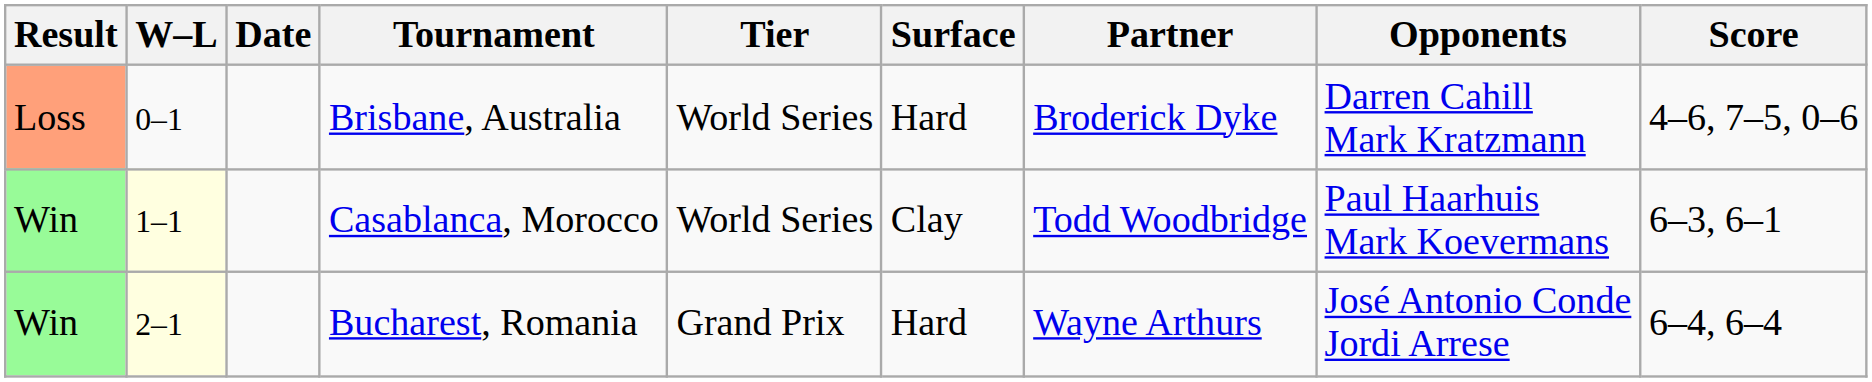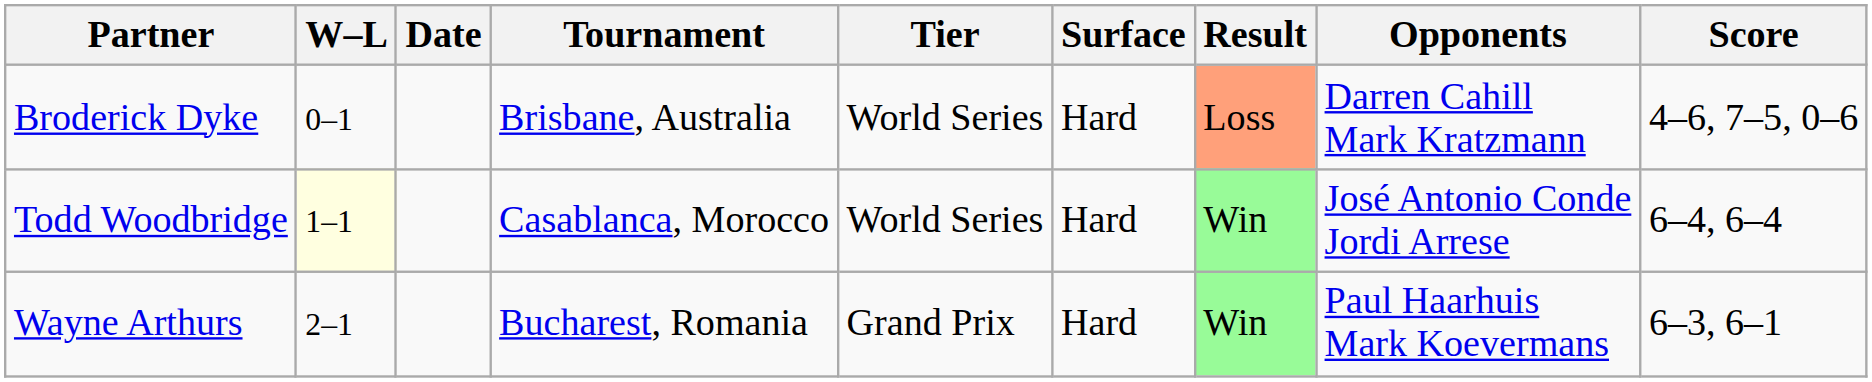 <table class="sortable wikitable">
 <tr>
-<th>Result</th>
+<th>Partner</th>
 <th class="unsortable">W–L</th>
 <th>Date</th>
 <th>Tournament</th>
 <th>Tier</th>
 <th>Surface</th>
-<th>Partner</th>
+<th>Result</th>
 <th>Opponents</th>
 <th class="unsortable">Score</th>
 </tr>
 <tr>
-<td bgcolor=FFA07A>Loss</td>
+<td> <a href='#'>Broderick Dyke</a></td>
 <td><small>0–1</small></td>
 <td><a href='#'></a></td>
 <td><a href='#'>Brisbane</a>, Australia</td>
 <td>World Series</td>
 <td>Hard</td>
-<td> <a href='#'>Broderick Dyke</a></td>
+<td bgcolor=FFA07A>Loss</td>
 <td> <a href='#'>Darren Cahill</a><br> <a href='#'>Mark Kratzmann</a></td>
 <td>4–6, 7–5, 0–6</td>
 </tr>
 <tr>
-<td bgcolor=98FB98>Win</td>
+<td> <a href='#'>Todd Woodbridge</a></td>
 <td style="background: lightyellow;"><small>1–1</small></td>
 <td><a href='#'></a></td>
 <td><a href='#'>Casablanca</a>, Morocco</td>
 <td>World Series</td>
-<td>Clay</td>
-<td> <a href='#'>Todd Woodbridge</a></td>
-<td> <a href='#'>Paul Haarhuis</a><br> <a href='#'>Mark Koevermans</a></td>
-<td>6–3, 6–1</td>
+<td>Hard</td>
+<td bgcolor=98FB98>Win</td>
+<td> <a href='#'>José Antonio Conde</a><br> <a href='#'>Jordi Arrese</a></td>
+<td>6–4, 6–4</td>
 </tr>
 <tr>
-<td bgcolor=98FB98>Win</td>
-<td style="background: lightyellow;"><small>2–1</small></td>
+<td> <a href='#'>Wayne Arthurs</a></td>
+<td><small>2–1</small></td>
 <td><a href='#'></a></td>
 <td><a href='#'>Bucharest</a>, Romania</td>
 <td>Grand Prix</td>
 <td>Hard</td>
-<td> <a href='#'>Wayne Arthurs</a></td>
-<td> <a href='#'>José Antonio Conde</a><br> <a href='#'>Jordi Arrese</a></td>
-<td>6–4, 6–4</td>
+<td bgcolor=98FB98>Win</td>
+<td> <a href='#'>Paul Haarhuis</a><br> <a href='#'>Mark Koevermans</a></td>
+<td>6–3, 6–1</td>
 </tr>
 </table>
